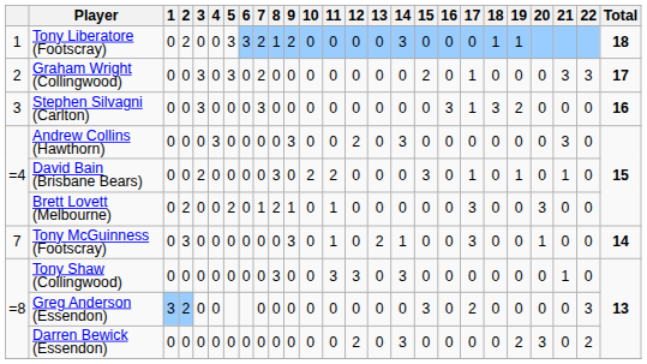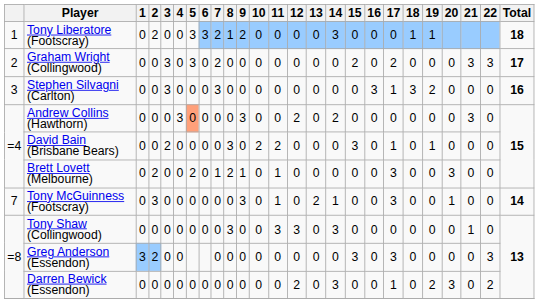 <table class="wikitable nowraplinks" style="text-align:center; line-height: 90%; font-size:90%;" width=100%>
 <tr>
 <th width=""></th>
 <th>Player</th>
 <th>1</th>
 <th>2</th>
 <th>3</th>
 <th>4</th>
 <th>5</th>
 <th>6</th>
 <th>7</th>
 <th>8</th>
 <th>9</th>
 <th>10</th>
 <th>11</th>
 <th>12</th>
 <th>13</th>
 <th>14</th>
 <th>15</th>
 <th>16</th>
 <th>17</th>
 <th>18</th>
 <th>19</th>
 <th>20</th>
 <th>21</th>
 <th>22</th>
 <th>Total</th>
 </tr>
 <tr>
 <td rowspan=1>1</td>
 <td style="text-align:left;"><a href='#'>Tony Liberatore</a> (Footscray)</td>
 <td>0</td>
 <td>2</td>
 <td>0</td>
 <td>0</td>
 <td>3</td>
 <td style="background:#99ccff;">3</td>
 <td style="background:#99ccff;">2</td>
 <td style="background:#99ccff;">1</td>
 <td style="background:#99ccff;">2</td>
 <td style="background:#99ccff;">0</td>
 <td style="background:#99ccff;">0</td>
 <td style="background:#99ccff;">0</td>
 <td style="background:#99ccff;">0</td>
 <td style="background:#99ccff;">3</td>
 <td style="background:#99ccff;">0</td>
 <td style="background:#99ccff;">0</td>
 <td style="background:#99ccff;">0</td>
 <td style="background:#99ccff;">1</td>
 <td style="background:#99ccff;">1</td>
 <td style="background:#99ccff;"></td>
 <td style="background:#99ccff;"></td>
 <td style="background:#99ccff;"></td>
 <td rowspan=1><strong>18</strong></td>
 </tr>
 <tr>
 <td rowspan=1>2</td>
 <td style="text-align:left;"><a href='#'>Graham Wright</a> (Collingwood)</td>
 <td>0</td>
 <td>0</td>
 <td>3</td>
 <td>0</td>
 <td>3</td>
 <td>0</td>
 <td>2</td>
 <td>0</td>
 <td>0</td>
 <td>0</td>
 <td>0</td>
 <td>0</td>
 <td>0</td>
 <td>0</td>
 <td>2</td>
 <td>0</td>
-<td>1</td>
+<td>2</td>
 <td>0</td>
 <td>0</td>
 <td>0</td>
 <td>3</td>
 <td>3</td>
 <td rowspan=1><strong>17</strong></td>
 </tr>
 <tr>
 <td rowspan=1>3</td>
 <td style="text-align:left;"><a href='#'>Stephen Silvagni</a> (Carlton)</td>
 <td>0</td>
 <td>0</td>
 <td>3</td>
 <td>0</td>
 <td>0</td>
 <td>0</td>
 <td>3</td>
 <td>0</td>
 <td>0</td>
 <td>0</td>
 <td>0</td>
 <td>0</td>
 <td>0</td>
 <td>0</td>
 <td>0</td>
 <td>3</td>
 <td>1</td>
 <td>3</td>
 <td>2</td>
 <td>0</td>
 <td>0</td>
 <td>0</td>
 <td rowspan=1><strong>16</strong></td>
 </tr>
 <tr>
 <td rowspan=3>=4</td>
 <td style="text-align:left;"><a href='#'>Andrew Collins</a> (Hawthorn)</td>
 <td>0</td>
 <td>0</td>
 <td>0</td>
 <td>3</td>
-<td>0</td>
+<td style="background: lightsalmon;">0</td>
 <td>0</td>
 <td>0</td>
 <td>0</td>
 <td>3</td>
 <td>0</td>
 <td>0</td>
 <td>2</td>
 <td>0</td>
-<td>3</td>
+<td>2</td>
 <td>0</td>
 <td>0</td>
 <td>0</td>
 <td>0</td>
 <td>0</td>
 <td>0</td>
 <td>3</td>
 <td>0</td>
 <td rowspan=3><strong>15</strong></td>
 </tr>
 <tr>
 <td style="text-align:left;"><a href='#'>David Bain</a> (Brisbane Bears)</td>
 <td>0</td>
 <td>0</td>
 <td>2</td>
 <td>0</td>
 <td>0</td>
 <td>0</td>
 <td>0</td>
 <td>3</td>
 <td>0</td>
 <td>2</td>
 <td>2</td>
 <td>0</td>
 <td>0</td>
 <td>0</td>
 <td>3</td>
 <td>0</td>
 <td>1</td>
 <td>0</td>
 <td>1</td>
 <td>0</td>
-<td>1</td>
+<td>0</td>
 <td>0</td>
 </tr>
 <tr>
 <td style="text-align:left;"><a href='#'>Brett Lovett</a> (Melbourne)</td>
 <td>0</td>
 <td>2</td>
 <td>0</td>
 <td>0</td>
 <td>2</td>
 <td>0</td>
 <td>1</td>
 <td>2</td>
 <td>1</td>
 <td>0</td>
 <td>1</td>
 <td>0</td>
 <td>0</td>
 <td>0</td>
 <td>0</td>
 <td>0</td>
 <td>3</td>
 <td>0</td>
 <td>0</td>
 <td>3</td>
 <td>0</td>
 <td>0</td>
 </tr>
 <tr>
 <td rowspan=1>7</td>
 <td style="text-align:left;"><a href='#'>Tony McGuinness</a> (Footscray)</td>
 <td>0</td>
 <td>3</td>
 <td>0</td>
 <td>0</td>
 <td>0</td>
 <td>0</td>
 <td>0</td>
 <td>0</td>
 <td>3</td>
 <td>0</td>
 <td>1</td>
 <td>0</td>
 <td>2</td>
 <td>1</td>
 <td>0</td>
 <td>0</td>
 <td>3</td>
 <td>0</td>
 <td>0</td>
 <td>1</td>
 <td>0</td>
 <td>0</td>
 <td rowspan=1><strong>14</strong></td>
 </tr>
 <tr>
 <td rowspan=3>=8</td>
 <td style="text-align:left;"><a href='#'>Tony Shaw</a> (Collingwood)</td>
 <td>0</td>
 <td>0</td>
 <td>0</td>
 <td>0</td>
 <td>0</td>
 <td>0</td>
 <td>0</td>
 <td>3</td>
 <td>0</td>
 <td>0</td>
 <td>3</td>
 <td>3</td>
 <td>0</td>
 <td>3</td>
 <td>0</td>
 <td>0</td>
 <td>0</td>
 <td>0</td>
 <td>0</td>
 <td>0</td>
 <td>1</td>
 <td>0</td>
 <td rowspan=3><strong>13</strong></td>
 </tr>
 <tr>
 <td style="text-align:left;"><a href='#'>Greg Anderson</a> (Essendon)</td>
 <td style="background:#99ccff;">3</td>
 <td style="background:#99ccff;">2</td>
 <td>0</td>
 <td>0</td>
 <td></td>
 <td></td>
 <td>0</td>
 <td>0</td>
 <td>0</td>
 <td>0</td>
 <td>0</td>
 <td>0</td>
 <td>0</td>
 <td>0</td>
 <td>3</td>
 <td>0</td>
-<td>2</td>
+<td>3</td>
 <td>0</td>
 <td>0</td>
 <td>0</td>
 <td>0</td>
 <td>3</td>
 </tr>
 <tr>
 <td style="text-align:left;"><a href='#'>Darren Bewick</a> (Essendon)</td>
 <td>0</td>
 <td>0</td>
 <td>0</td>
 <td>0</td>
 <td>0</td>
 <td>0</td>
 <td>0</td>
 <td>0</td>
 <td>0</td>
 <td>0</td>
 <td>0</td>
 <td>2</td>
 <td>0</td>
 <td>3</td>
 <td>0</td>
 <td>0</td>
-<td>0</td>
+<td>1</td>
 <td>0</td>
 <td>2</td>
 <td>3</td>
 <td>0</td>
 <td>2</td>
 </tr>
 <tr>
 </tr>
 </table>
